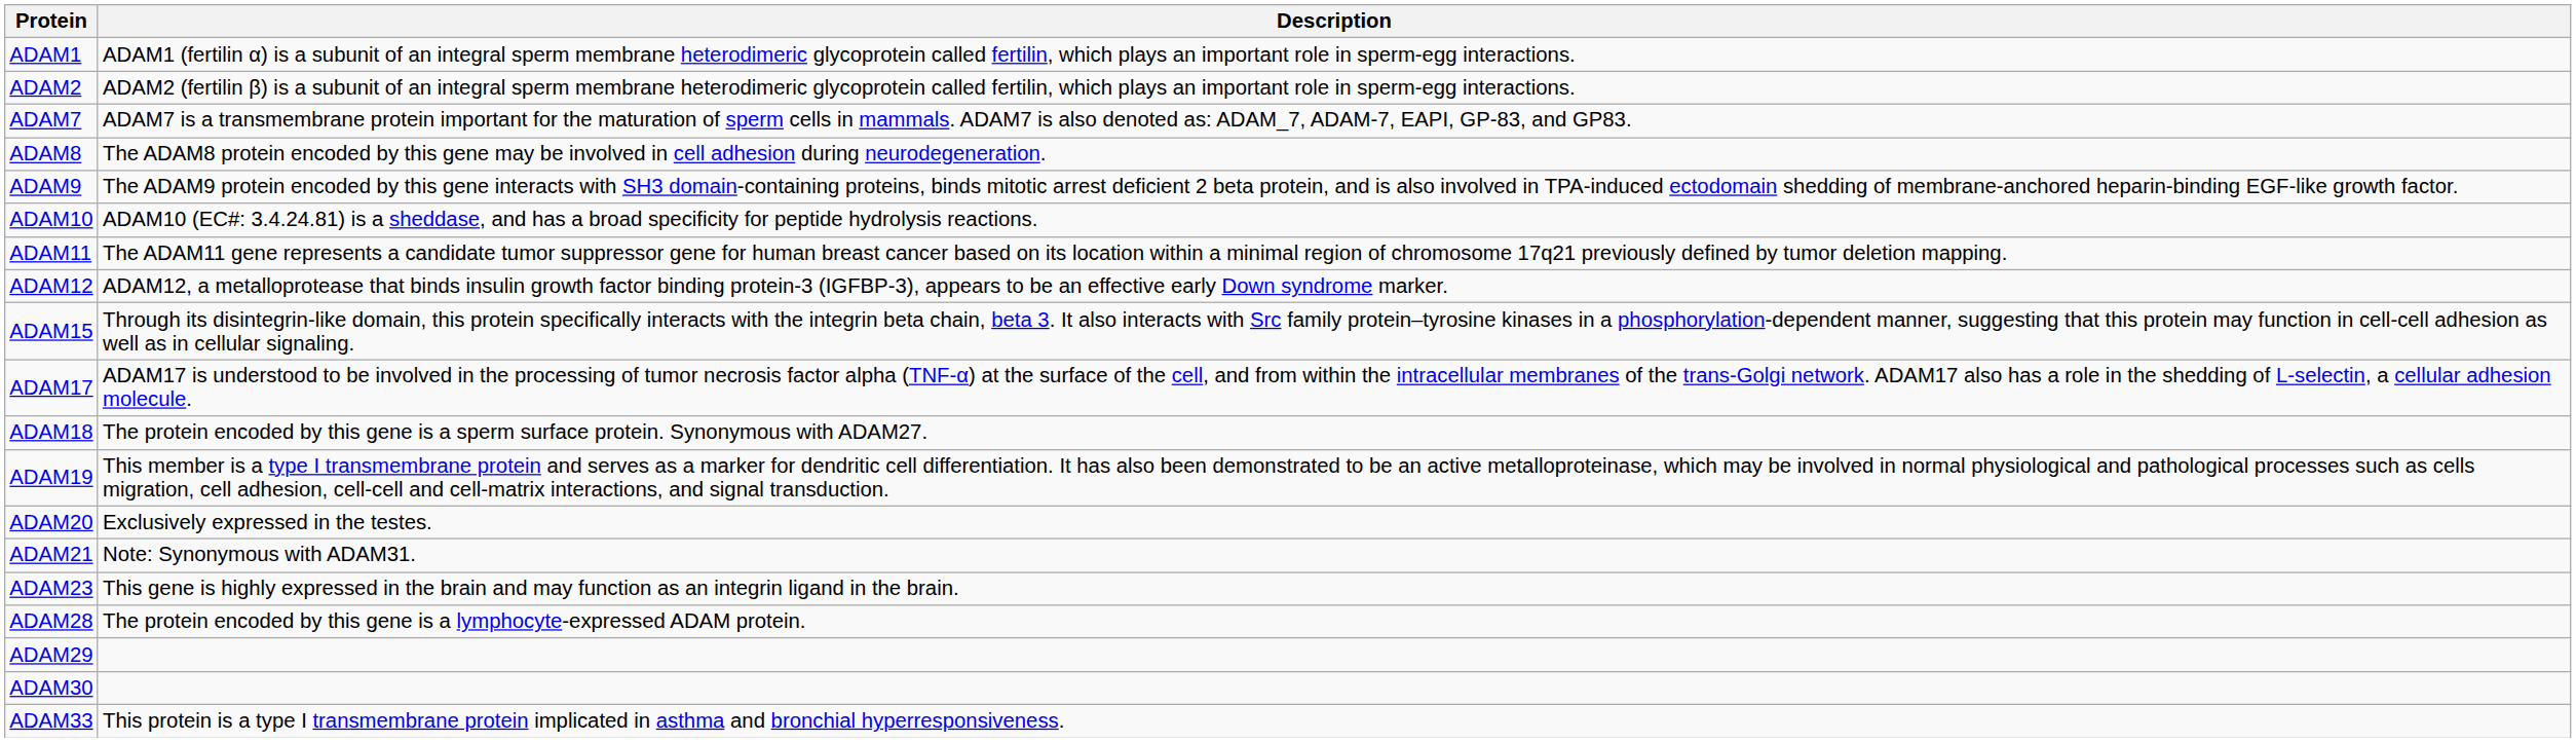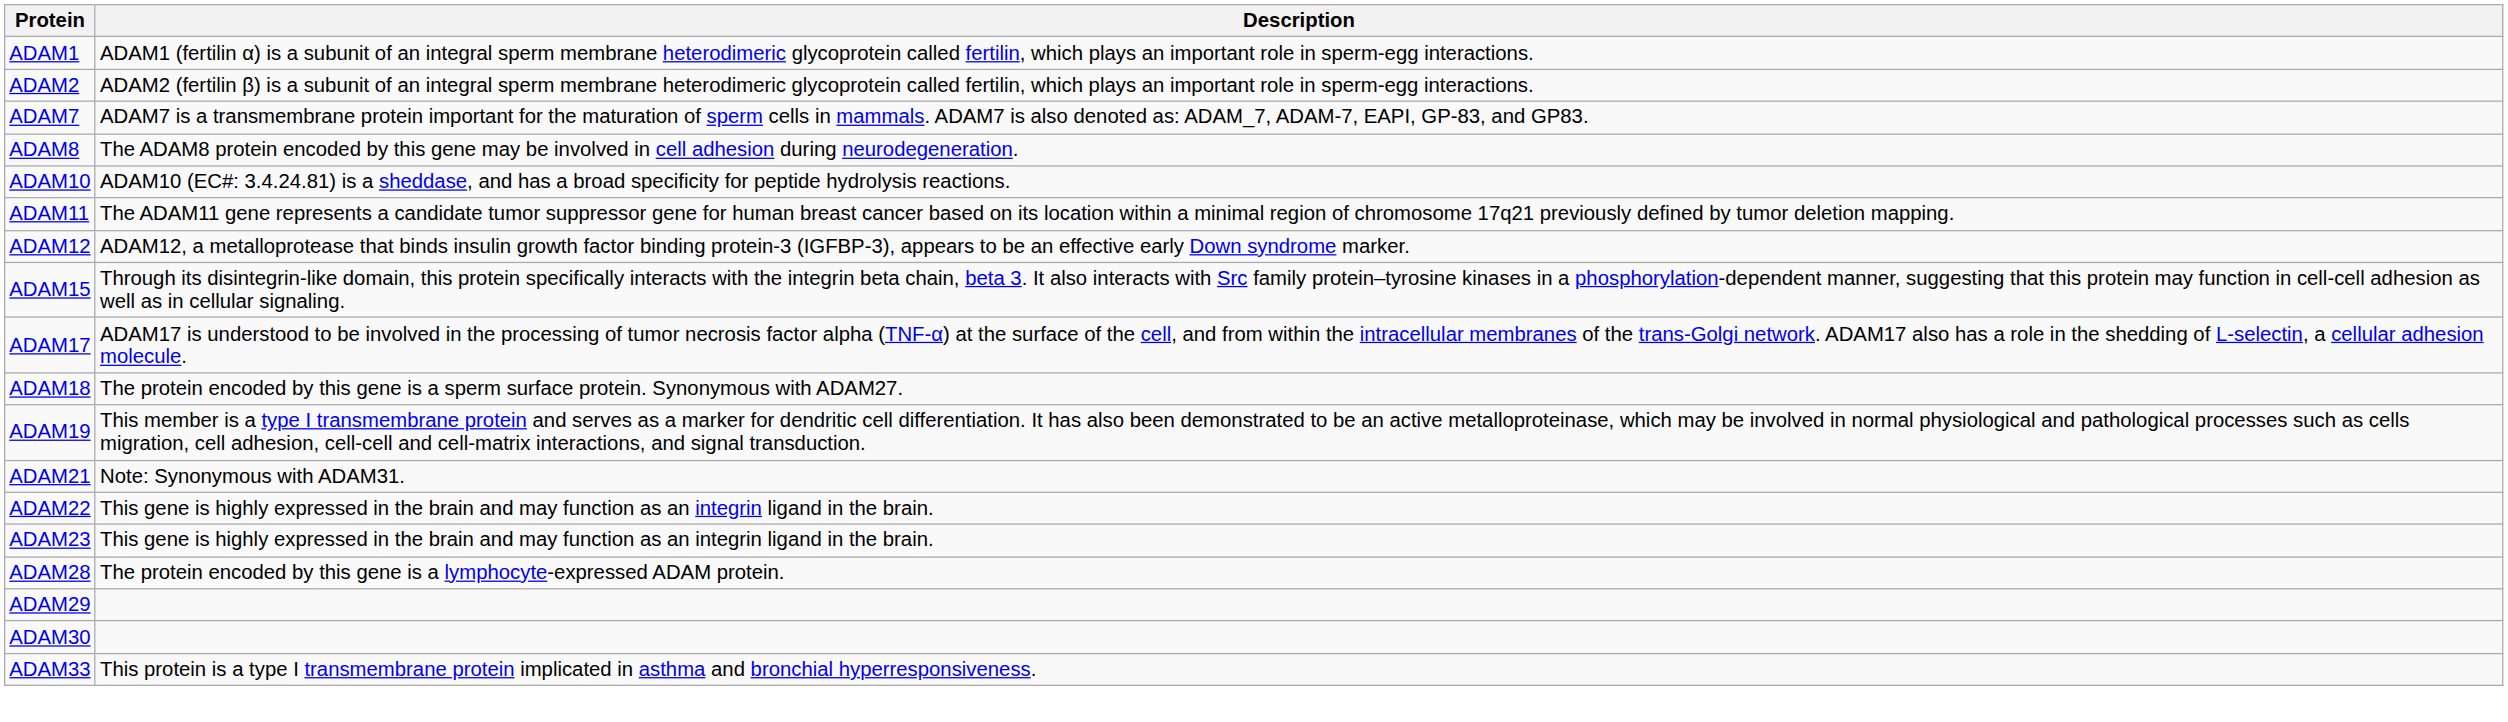 <table class="wikitable">
 <tr>
 <th>Protein</th>
 <th>Description</th>
 </tr>
 <tr>
 <td><a href='#'>ADAM1</a></td>
 <td>ADAM1 (fertilin α) is a subunit of an integral sperm membrane <a href='#'>heterodimeric</a> glycoprotein called <a href='#'>fertilin</a>, which plays an important role in sperm-egg interactions.</td>
 </tr>
 <tr>
 <td><a href='#'>ADAM2</a></td>
 <td>ADAM2 (fertilin β) is a subunit of an integral sperm membrane heterodimeric glycoprotein called fertilin, which plays an important role in sperm-egg interactions.</td>
 </tr>
 <tr>
 <td><a href='#'>ADAM7</a></td>
 <td>ADAM7 is a transmembrane protein important for the maturation of <a href='#'>sperm</a> cells in <a href='#'>mammals</a>. ADAM7 is also denoted as: ADAM_7, ADAM-7, EAPI, GP-83, and GP83.</td>
 </tr>
 <tr>
 <td><a href='#'>ADAM8</a></td>
 <td>The ADAM8 protein encoded by this gene may be involved in <a href='#'>cell adhesion</a> during <a href='#'>neurodegeneration</a>.</td>
-</tr>
-<tr>
-<td><a href='#'>ADAM9</a></td>
-<td>The ADAM9 protein encoded by this gene interacts with <a href='#'>SH3 domain</a>-containing proteins, binds mitotic arrest deficient 2 beta protein, and is also involved in TPA-induced <a href='#'>ectodomain</a> shedding of membrane-anchored heparin-binding EGF-like growth factor.</td>
 </tr>
 <tr>
 <td><a href='#'>ADAM10</a></td>
 <td>ADAM10 (EC#: 3.4.24.81) is a <a href='#'>sheddase</a>, and has a broad specificity for peptide hydrolysis reactions.</td>
 </tr>
 <tr>
 <td><a href='#'>ADAM11</a></td>
 <td>The ADAM11 gene represents a candidate tumor suppressor gene for human breast cancer based on its location within a minimal region of chromosome 17q21 previously defined by tumor deletion mapping.</td>
 </tr>
 <tr>
 <td><a href='#'>ADAM12</a></td>
 <td>ADAM12, a metalloprotease that binds insulin growth factor binding protein-3 (IGFBP-3), appears to be an effective early <a href='#'>Down syndrome</a> marker.</td>
 </tr>
 <tr>
 <td><a href='#'>ADAM15</a></td>
 <td>Through its disintegrin-like domain, this protein specifically interacts with the integrin beta chain, <a href='#'>beta 3</a>. It also interacts with <a href='#'>Src</a> family protein–tyrosine kinases in a <a href='#'>phosphorylation</a>-dependent manner, suggesting that this protein may function in cell-cell adhesion as well as in cellular signaling.</td>
 </tr>
 <tr>
 <td><a href='#'>ADAM17</a></td>
 <td>ADAM17 is understood to be involved in the processing of tumor necrosis factor alpha (<a href='#'>TNF-α</a>) at the surface of the <a href='#'>cell</a>, and from within the <a href='#'>intracellular membranes</a> of the <a href='#'>trans-Golgi network</a>. ADAM17 also has a role in the shedding of <a href='#'>L-selectin</a>, a <a href='#'>cellular adhesion molecule</a>.</td>
 </tr>
 <tr>
 <td><a href='#'>ADAM18</a></td>
 <td>The protein encoded by this gene is a sperm surface protein. Synonymous with ADAM27.</td>
 </tr>
 <tr>
 <td><a href='#'>ADAM19</a></td>
 <td>This member is a <a href='#'>type I transmembrane protein</a> and serves as a marker for dendritic cell differentiation. It has also been demonstrated to be an active metalloproteinase, which may be involved in normal physiological and pathological processes such as cells migration, cell adhesion, cell-cell and cell-matrix interactions, and signal transduction.</td>
 </tr>
 <tr>
-<td><a href='#'>ADAM20</a></td>
-<td>Exclusively expressed in the testes.</td>
+<td><a href='#'>ADAM21</a></td>
+<td>Note: Synonymous with ADAM31.</td>
 </tr>
 <tr>
-<td><a href='#'>ADAM21</a></td>
-<td>Note: Synonymous with ADAM31.</td>
+<td><a href='#'>ADAM22</a></td>
+<td>This gene is highly expressed in the brain and may function as an <a href='#'>integrin</a> ligand in the brain.</td>
 </tr>
 <tr>
 <td><a href='#'>ADAM23</a></td>
 <td>This gene is highly expressed in the brain and may function as an integrin ligand in the brain.</td>
 </tr>
 <tr>
 <td><a href='#'>ADAM28</a></td>
 <td>The protein encoded by this gene is a <a href='#'>lymphocyte</a>-expressed ADAM protein.</td>
 </tr>
 <tr>
 <td><a href='#'>ADAM29</a></td>
 <td></td>
 </tr>
 <tr>
 <td><a href='#'>ADAM30</a></td>
 <td></td>
 </tr>
 <tr>
 <td><a href='#'>ADAM33</a></td>
 <td>This protein is a type I <a href='#'>transmembrane protein</a> implicated in <a href='#'>asthma</a> and <a href='#'>bronchial hyperresponsiveness</a>.</td>
 </tr>
 </table>
